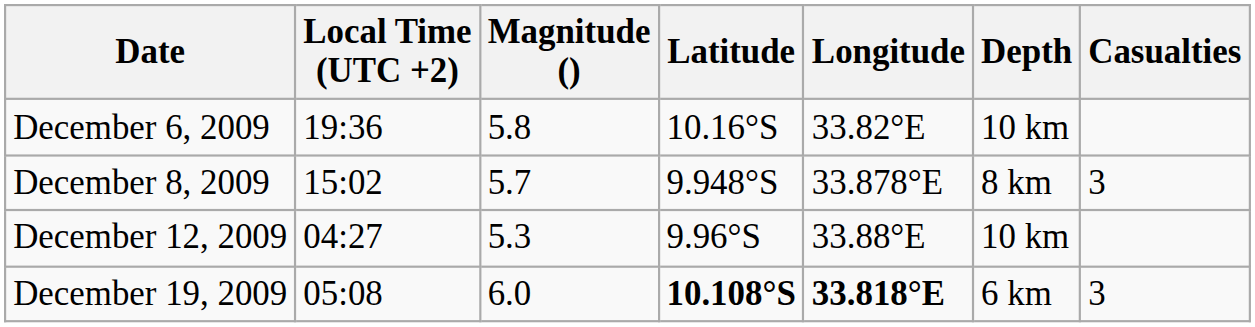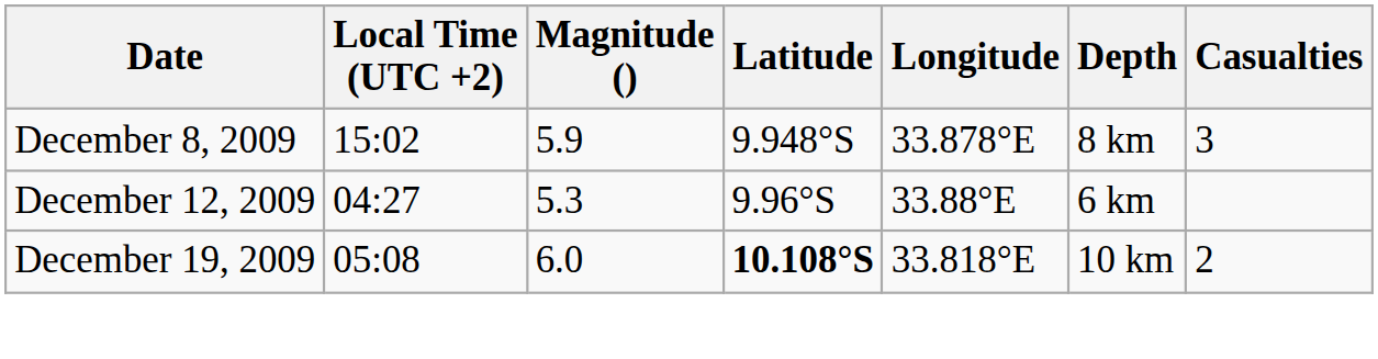 <table class="wikitable">
 <tr>
 <th>Date</th>
 <th>Local Time<br>(UTC +2)</th>
 <th>Magnitude<br>()</th>
 <th>Latitude</th>
 <th>Longitude</th>
 <th>Depth</th>
 <th>Casualties</th>
 </tr>
 <tr>
-<td>December 6, 2009</td>
-<td>19:36</td>
-<td>5.8</td>
-<td>10.16°S</td>
-<td>33.82°E</td>
-<td>10 km</td>
-<td></td>
-</tr>
-<tr>
 <td>December 8, 2009</td>
 <td>15:02</td>
-<td>5.7</td>
+<td>5.9</td>
 <td>9.948°S</td>
 <td>33.878°E</td>
 <td>8 km</td>
 <td>3</td>
 </tr>
 <tr>
 <td>December 12, 2009</td>
 <td>04:27</td>
 <td>5.3</td>
 <td>9.96°S</td>
 <td>33.88°E</td>
-<td>10 km</td>
+<td>6 km</td>
 <td></td>
 </tr>
 <tr>
 <td>December 19, 2009</td>
 <td>05:08</td>
 <td>6.0</td>
 <td><strong>10.108°S</strong></td>
-<td><strong>33.818°E</strong></td>
-<td>6 km</td>
-<td>3</td>
+<td>33.818°E</td>
+<td>10 km</td>
+<td>2</td>
 </tr>
 </table>
